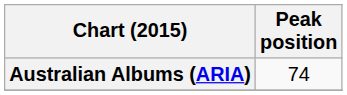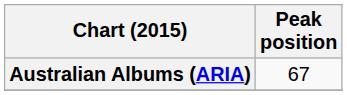 <table class="wikitable sortable plainrowheaders" style="text-align:center">
 <tr>
 <th scope="col">Chart (2015)</th>
 <th scope="col">Peak<br>position</th>
 </tr>
 <tr>
 <th scope="row">Australian Albums (<a href='#'>ARIA</a>)</th>
-<td>74</td>
+<td>67</td>
 </tr>
 <tr>
 </tr>
 <tr>
 </tr>
 <tr>
 </tr>
 </table>
